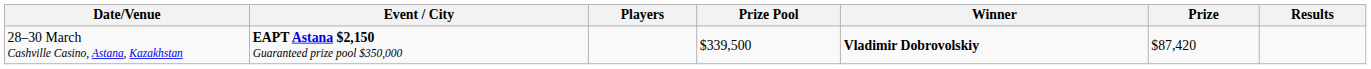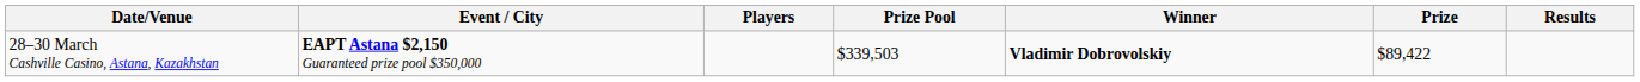 <table class="wikitable" width="100%">
 <tr>
 <th width="18%">Date/Venue</th>
 <th !width="16%">Event / City</th>
 <th !width="11%">Players</th>
 <th !width="12%">Prize Pool</th>
 <th !width="18%">Winner</th>
 <th !width="12%">Prize</th>
 <th !width="11%">Results</th>
 </tr>
 <tr>
 <td>28–30 March<br><small><em>Cashville Casino, <a href='#'>Astana</a>, <a href='#'>Kazakhstan</a></em></small></td>
 <td> <strong>EAPT <a href='#'>Astana</a> $2,150</strong><br><small><em>Guaranteed prize pool $350,000</em></small></td>
 <td></td>
-<td>$339,500</td>
+<td>$339,503</td>
 <td><strong> Vladimir Dobrovolskiy</strong></td>
-<td>$87,420</td>
+<td>$89,422</td>
 <td></td>
 </tr>
 </table>
